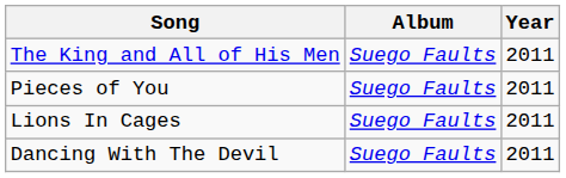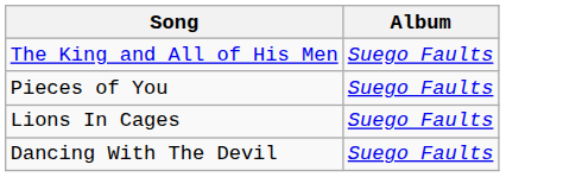 <table class="wikitable">
 <tr>
 <th>Song</th>
 <th>Album</th>
-<th>Year</th>
 </tr>
 <tr>
 <td><a href='#'>The King and All of His Men</a></td>
 <td><em><a href='#'>Suego Faults</a></em></td>
-<td>2011</td>
 </tr>
 <tr>
 <td>Pieces of You</td>
 <td><em><a href='#'>Suego Faults</a></em></td>
-<td>2011</td>
 </tr>
 <tr>
 <td>Lions In Cages</td>
 <td><em><a href='#'>Suego Faults</a></em></td>
-<td>2011</td>
 </tr>
 <tr>
 <td>Dancing With The Devil</td>
 <td><em><a href='#'>Suego Faults</a></em></td>
-<td>2011</td>
 </tr>
 </table>
